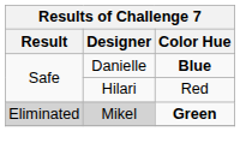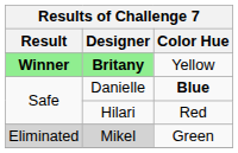 <table class="wikitable" style="text-align:center">
 <tr>
 <th colspan="3">Results of Challenge 7</th>
 </tr>
 <tr>
 <th>Result</th>
 <th>Designer</th>
 <th>Color Hue</th>
+</tr>
+<tr>
+<td bgcolor="lightgreen"><strong>Winner</strong></td>
+<td bgcolor= "lightgreen"><strong>Britany</strong></td>
+<td>Yellow<br><small></small></td>
 </tr>
 <tr>
 <td rowspan="2">Safe</td>
 <td>Danielle</td>
 <td><strong>Blue</strong></td>
 </tr>
 <tr>
 <td>Hilari</td>
 <td>Red</td>
 </tr>
 <tr>
 <td bgcolor="lightgrey">Eliminated</td>
 <td bgcolor="lightgrey">Mikel</td>
-<td><strong>Green</strong></td>
+<td>Green</td>
 </tr>
 <tr>
 </tr>
 </table>
